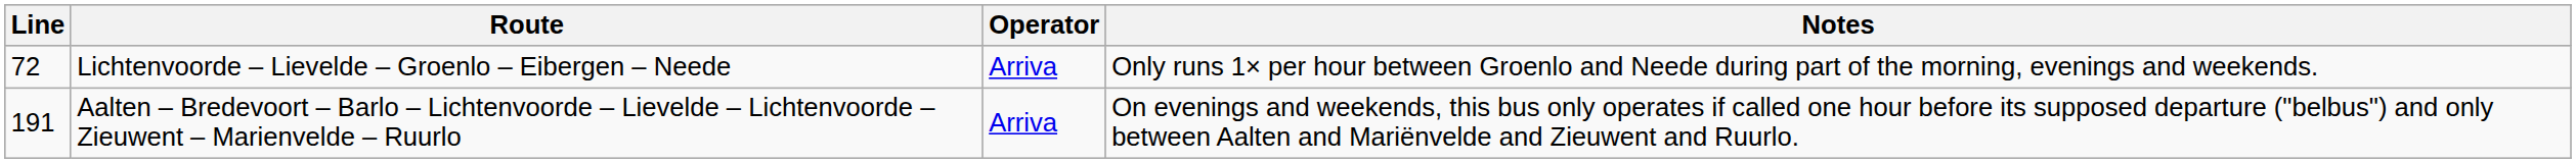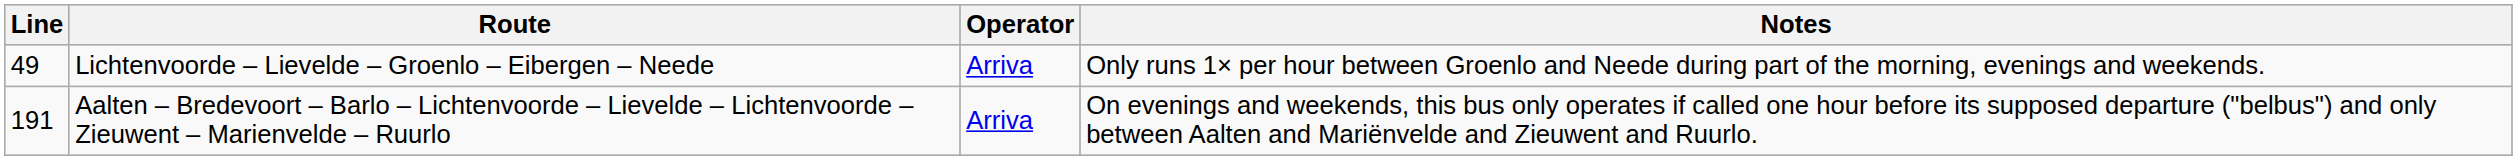 <table class="wikitable">
 <tr>
 <th>Line</th>
 <th>Route</th>
 <th>Operator</th>
 <th>Notes</th>
 </tr>
 <tr>
-<td>72</td>
+<td>49</td>
 <td>Lichtenvoorde – Lievelde – Groenlo – Eibergen – Neede</td>
 <td><a href='#'>Arriva</a></td>
 <td>Only runs 1× per hour between Groenlo and Neede during part of the morning, evenings and weekends.</td>
 </tr>
 <tr>
 <td>191</td>
 <td>Aalten – Bredevoort – Barlo – Lichtenvoorde – Lievelde – Lichtenvoorde – Zieuwent – Marienvelde – Ruurlo</td>
 <td><a href='#'>Arriva</a></td>
 <td>On evenings and weekends, this bus only operates if called one hour before its supposed departure ("belbus") and only between Aalten and Mariënvelde and Zieuwent and Ruurlo.</td>
 </tr>
 </table>
